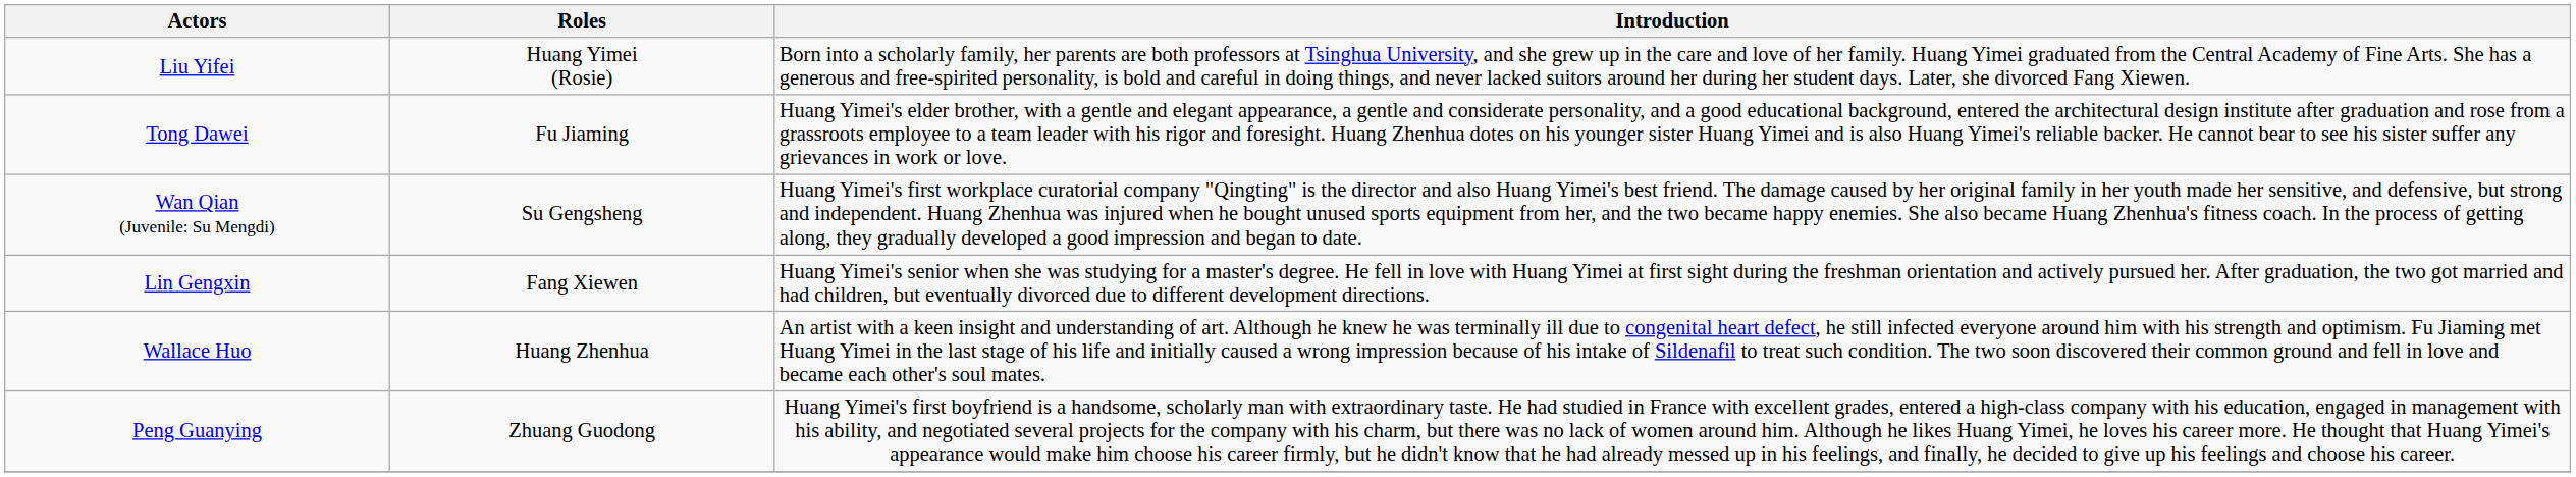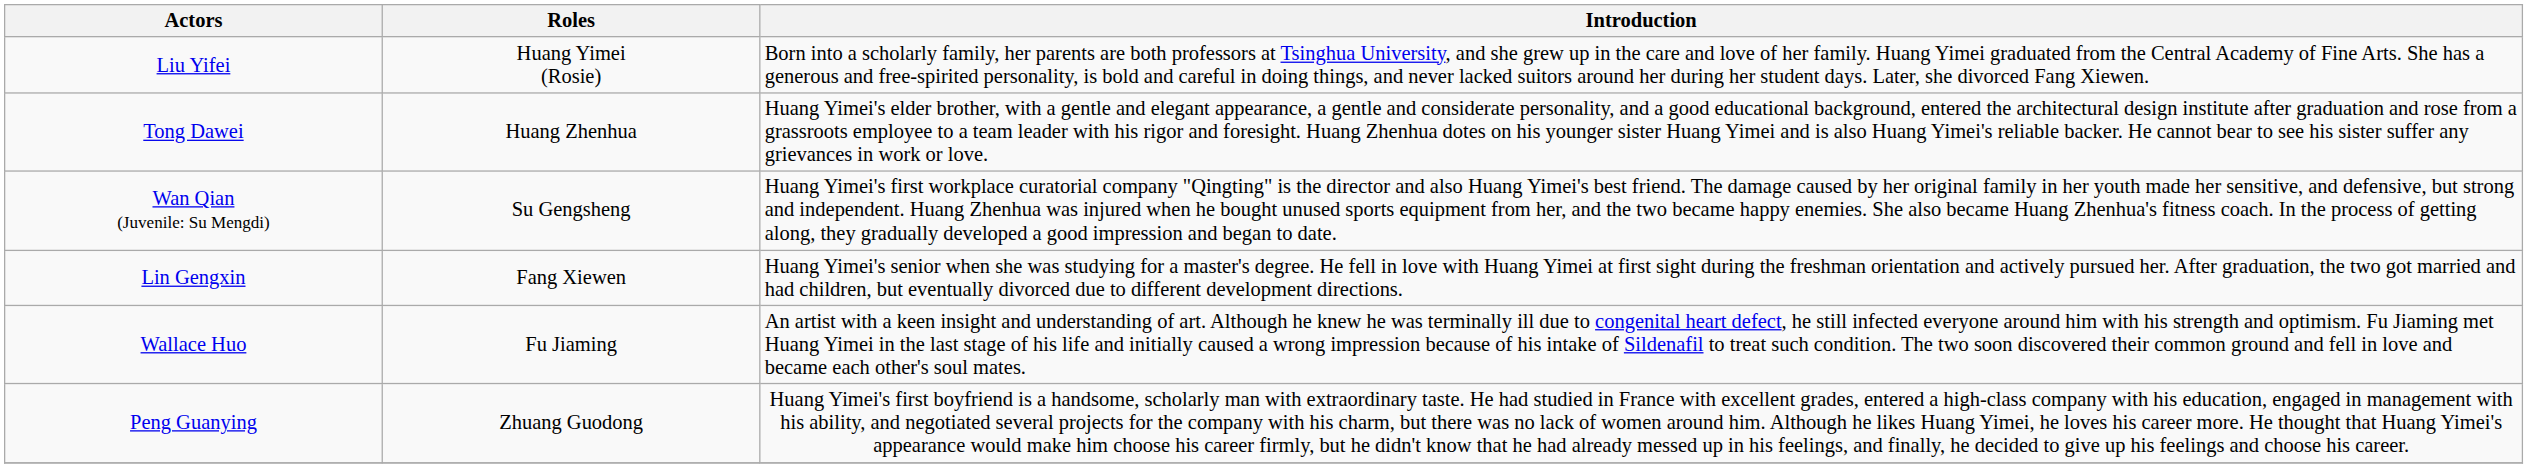 <table class="wikitable" style="text-align:center">
 <tr>
 <th width="15%">Actors</th>
 <th width="15%">Roles</th>
 <th width="70%">Introduction</th>
 </tr>
 <tr>
 <td><a href='#'>Liu Yifei</a></td>
 <td>Huang Yimei<br>(Rosie)</td>
 <td align=left>Born into a scholarly family, her parents are both professors at <a href='#'>Tsinghua University</a>, and she grew up in the care and love of her family. Huang Yimei graduated from the Central Academy of Fine Arts. She has a generous and free-spirited personality, is bold and careful in doing things, and never lacked suitors around her during her student days. Later, she divorced Fang Xiewen.</td>
 </tr>
 <tr>
 <td><a href='#'>Tong Dawei</a></td>
-<td>Fu Jiaming</td>
+<td>Huang Zhenhua</td>
 <td align=left>Huang Yimei's elder brother, with a gentle and elegant appearance, a gentle and considerate personality, and a good educational background, entered the architectural design institute after graduation and rose from a grassroots employee to a team leader with his rigor and foresight. Huang Zhenhua dotes on his younger sister Huang Yimei and is also Huang Yimei's reliable backer. He cannot bear to see his sister suffer any grievances in work or love.</td>
 </tr>
 <tr>
 <td><a href='#'>Wan Qian</a><br><small>(Juvenile: Su Mengdi)</small></td>
 <td>Su Gengsheng</td>
 <td align=left>Huang Yimei's first workplace curatorial company "Qingting" is the director and also Huang Yimei's best friend. The damage caused by her original family in her youth made her sensitive, and defensive, but strong and independent. Huang Zhenhua was injured when he bought unused sports equipment from her, and the two became happy enemies. She also became Huang Zhenhua's fitness coach. In the process of getting along, they gradually developed a good impression and began to date.</td>
 </tr>
 <tr>
 <td><a href='#'>Lin Gengxin</a></td>
 <td>Fang Xiewen</td>
 <td align=left>Huang Yimei's senior when she was studying for a master's degree. He fell in love with Huang Yimei at first sight during the freshman orientation and actively pursued her. After graduation, the two got married and had children, but eventually divorced due to different development directions.</td>
 </tr>
 <tr>
 <td><a href='#'>Wallace Huo</a></td>
-<td>Huang Zhenhua</td>
+<td>Fu Jiaming</td>
 <td align=left>An artist with a keen insight and understanding of art. Although he knew he was terminally ill due to <a href='#'>congenital heart defect</a>, he still infected everyone around him with his strength and optimism. Fu Jiaming met Huang Yimei in the last stage of his life and initially caused a wrong impression because of his intake of <a href='#'>Sildenafil</a> to treat such condition. The two soon discovered their common ground and fell in love and became each other's soul mates.</td>
 </tr>
 <tr>
 <td><a href='#'>Peng Guanying</a></td>
 <td>Zhuang Guodong</td>
 <td>Huang Yimei's first boyfriend is a handsome, scholarly man with extraordinary taste. He had studied in France with excellent grades, entered a high-class company with his education, engaged in management with his ability, and negotiated several projects for the company with his charm, but there was no lack of women around him. Although he likes Huang Yimei, he loves his career more. He thought that Huang Yimei's appearance would make him choose his career firmly, but he didn't know that he had already messed up in his feelings, and finally, he decided to give up his feelings and choose his career.</td>
 </tr>
 <tr>
 </tr>
 </table>
